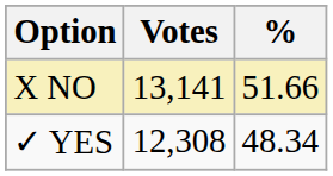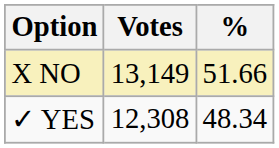 <table class="wikitable">
 <tr>
 <th>Option</th>
 <th>Votes</th>
 <th>%</th>
 </tr>
 <tr>
 <td style=background:#f8f1bd>X NO</td>
-<td style=background:#f8f1bd>13,141</td>
+<td style=background:#f8f1bd>13,149</td>
 <td style=background:#f8f1bd>51.66</td>
 </tr>
 <tr>
 <td>✓ YES</td>
 <td>12,308</td>
 <td>48.34</td>
 </tr>
 </table>
